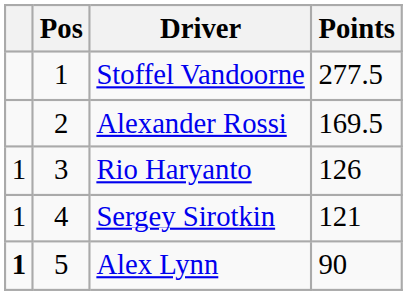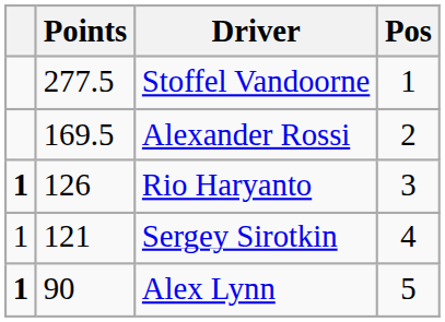 <table class="wikitable" style="font-size:85%;">
 <tr>
 <th></th>
+<th>Points</th>
+<th>Driver</th>
 <th>Pos</th>
-<th>Driver</th>
-<th>Points</th>
 </tr>
 <tr>
 <td></td>
+<td>277.5</td>
+<td> <a href='#'>Stoffel Vandoorne</a></td>
 <td align="center">1</td>
-<td> <a href='#'>Stoffel Vandoorne</a></td>
-<td>277.5</td>
 </tr>
 <tr>
 <td></td>
+<td>169.5</td>
+<td> <a href='#'>Alexander Rossi</a></td>
 <td align="center">2</td>
-<td> <a href='#'>Alexander Rossi</a></td>
-<td>169.5</td>
+</tr>
+<tr>
+<td><strong> 1</strong></td>
+<td>126</td>
+<td> <a href='#'>Rio Haryanto</a></td>
+<td align="center">3</td>
 </tr>
 <tr>
 <td> 1</td>
-<td align="center">3</td>
-<td> <a href='#'>Rio Haryanto</a></td>
-<td>126</td>
-</tr>
-<tr>
-<td> 1</td>
+<td>121</td>
+<td> <a href='#'>Sergey Sirotkin</a></td>
 <td align="center">4</td>
-<td> <a href='#'>Sergey Sirotkin</a></td>
-<td>121</td>
 </tr>
 <tr>
 <td><strong> 1</strong></td>
+<td>90</td>
+<td> <a href='#'>Alex Lynn</a></td>
 <td align="center">5</td>
-<td> <a href='#'>Alex Lynn</a></td>
-<td>90</td>
 </tr>
 </table>
